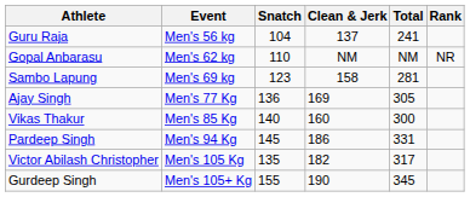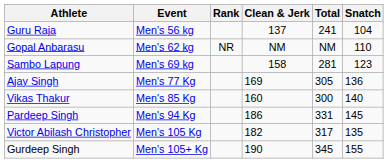 <table class="wikitable" border="1" style="font-size:90%;" style="text-align:center;">
 <tr>
 <th>Athlete</th>
 <th>Event</th>
-<th>Snatch</th>
+<th>Rank</th>
 <th>Clean & Jerk</th>
 <th>Total</th>
-<th>Rank</th>
+<th>Snatch</th>
 </tr>
 <tr>
 <td><a href='#'>Guru Raja</a></td>
 <td><a href='#'>Men's 56 kg</a></td>
-<td style="text-align:center;">104</td>
+<td style="text-align:center;"></td>
 <td style="text-align:center;">137</td>
 <td style="text-align:center;">241</td>
-<td style="text-align:center;"></td>
+<td style="text-align:center;">104</td>
 </tr>
 <tr>
 <td><a href='#'>Gopal Anbarasu</a></td>
 <td><a href='#'>Men's 62 kg</a></td>
-<td style="text-align:center;">110</td>
+<td style="text-align:center;">NR</td>
 <td style="text-align:center;">NM</td>
 <td style="text-align:center;">NM</td>
-<td style="text-align:center;">NR</td>
+<td style="text-align:center;">110</td>
 </tr>
 <tr>
 <td><a href='#'>Sambo Lapung</a></td>
 <td><a href='#'>Men's 69 kg</a></td>
-<td style="text-align:center;">123</td>
+<td style="text-align:center;"></td>
 <td style="text-align:center;">158</td>
 <td style="text-align:center;">281</td>
-<td style="text-align:center;"></td>
+<td style="text-align:center;">123</td>
 </tr>
 <tr>
 <td><a href='#'>Ajay Singh</a></td>
 <td><a href='#'>Men's 77 Kg</a></td>
-<td>136</td>
+<td></td>
 <td>169</td>
 <td>305</td>
-<td></td>
+<td>136</td>
 </tr>
 <tr>
 <td><a href='#'>Vikas Thakur</a></td>
 <td><a href='#'>Men's 85 Kg</a></td>
-<td>140</td>
+<td></td>
 <td>160</td>
 <td>300</td>
-<td></td>
+<td>140</td>
 </tr>
 <tr>
 <td><a href='#'>Pardeep Singh</a></td>
 <td><a href='#'>Men's 94 Kg</a></td>
-<td>145</td>
+<td></td>
 <td>186</td>
 <td>331</td>
-<td></td>
+<td>145</td>
 </tr>
 <tr>
 <td><a href='#'>Victor Abilash Christopher</a></td>
 <td><a href='#'>Men's 105 Kg</a></td>
-<td>135</td>
+<td></td>
 <td>182</td>
 <td>317</td>
-<td></td>
+<td>135</td>
 </tr>
 <tr>
 <td>Gurdeep Singh</td>
 <td><a href='#'>Men's 105+ Kg</a></td>
-<td>155</td>
+<td></td>
 <td>190</td>
 <td>345</td>
-<td></td>
+<td>155</td>
 </tr>
 </table>
